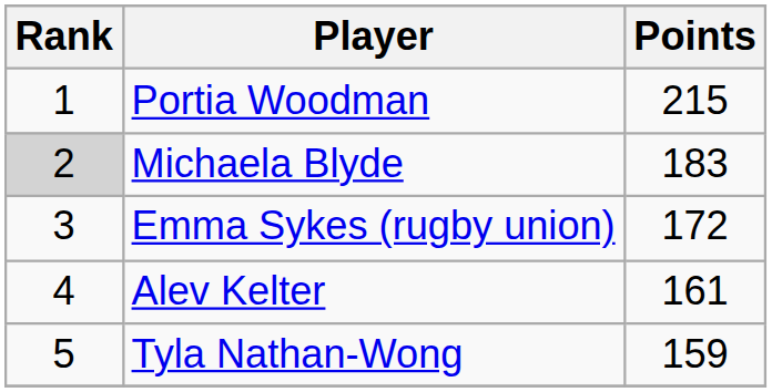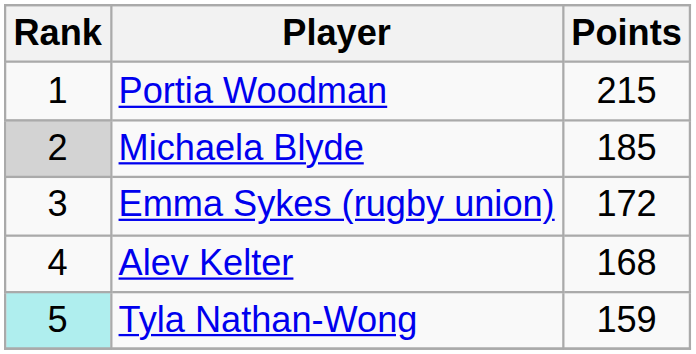 <table class="wikitable sortable">
 <tr>
 </tr>
 <tr>
 <th>Rank</th>
 <th>Player</th>
 <th>Points</th>
 </tr>
 <tr>
 <td align=center>1</td>
 <td> <a href='#'>Portia Woodman</a></td>
 <td align=center>215</td>
 </tr>
 <tr>
 <td align=center style="background: lightgrey;">2</td>
 <td> <a href='#'>Michaela Blyde</a></td>
-<td align=center>183</td>
+<td align=center>185</td>
 </tr>
 <tr>
 <td align=center>3</td>
 <td> <a href='#'>Emma Sykes (rugby union)</a></td>
 <td align=center>172</td>
 </tr>
 <tr>
 <td align=center>4</td>
 <td> <a href='#'>Alev Kelter</a></td>
-<td align=center>161</td>
+<td align=center>168</td>
 </tr>
 <tr>
-<td align=center>5</td>
+<td align=center style="background: paleturquoise;">5</td>
 <td> <a href='#'>Tyla Nathan-Wong</a></td>
 <td align=center>159</td>
 </tr>
 <tr>
 </tr>
 </table>
